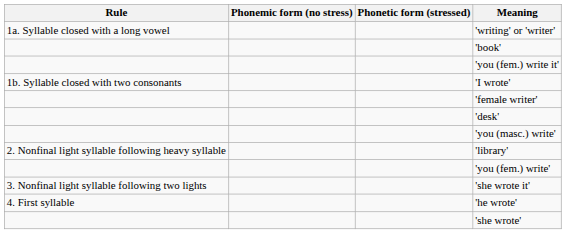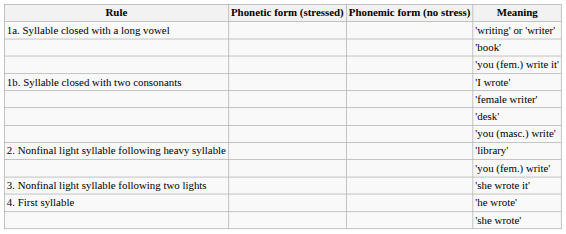 <table class="wikitable">
 <tr>
 <th>Rule</th>
+<th>Phonetic form (stressed)</th>
 <th>Phonemic form (no stress)</th>
-<th>Phonetic form (stressed)</th>
 <th>Meaning</th>
 </tr>
 <tr>
 <td>1a. Syllable closed with a long vowel</td>
 <td></td>
 <td></td>
 <td>'writing' or 'writer'</td>
 </tr>
 <tr>
 <td></td>
 <td></td>
 <td></td>
 <td>'book'</td>
 </tr>
 <tr>
 <td></td>
 <td></td>
 <td></td>
 <td>'you (fem.) write it'</td>
 </tr>
 <tr>
 <td>1b. Syllable closed with two consonants</td>
 <td></td>
 <td></td>
 <td>'I wrote'</td>
 </tr>
 <tr>
 <td></td>
 <td></td>
 <td></td>
 <td>'female writer'</td>
 </tr>
 <tr>
 <td></td>
 <td></td>
 <td></td>
 <td>'desk'</td>
 </tr>
 <tr>
 <td></td>
 <td></td>
 <td></td>
 <td>'you (masc.) write'</td>
 </tr>
 <tr>
 <td>2. Nonfinal light syllable following heavy syllable</td>
 <td></td>
 <td></td>
 <td>'library'</td>
 </tr>
 <tr>
 <td></td>
 <td></td>
 <td></td>
 <td>'you (fem.) write'</td>
 </tr>
 <tr>
 <td>3. Nonfinal light syllable following two lights</td>
 <td></td>
 <td></td>
 <td>'she wrote it'</td>
 </tr>
 <tr>
 <td>4. First syllable</td>
 <td></td>
 <td></td>
 <td>'he wrote'</td>
 </tr>
 <tr>
 <td></td>
 <td></td>
 <td></td>
 <td>'she wrote'</td>
 </tr>
 </table>
